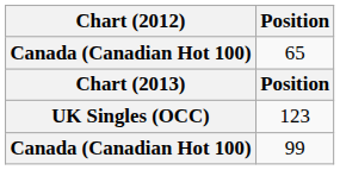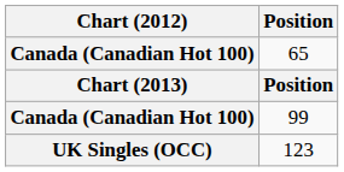 <table class="wikitable plainrowheaders">
 <tr>
 <th scope="col">Chart (2012)</th>
 <th scope="col">Position</th>
 </tr>
 <tr>
 <th scope="row">Canada (Canadian Hot 100)</th>
 <td style="text-align:center;">65</td>
 </tr>
 <tr>
 <th scope="col">Chart (2013)</th>
 <th scope="col">Position</th>
 </tr>
 <tr>
+<th scope="row">Canada (Canadian Hot 100)</th>
+<td align="center">99</td>
+</tr>
+<tr>
 <th scope="row">UK Singles (OCC)</th>
 <td align="center">123</td>
 </tr>
-<tr>
-<th scope="row">Canada (Canadian Hot 100)</th>
-<td align="center">99</td>
-</tr>
 </table>
